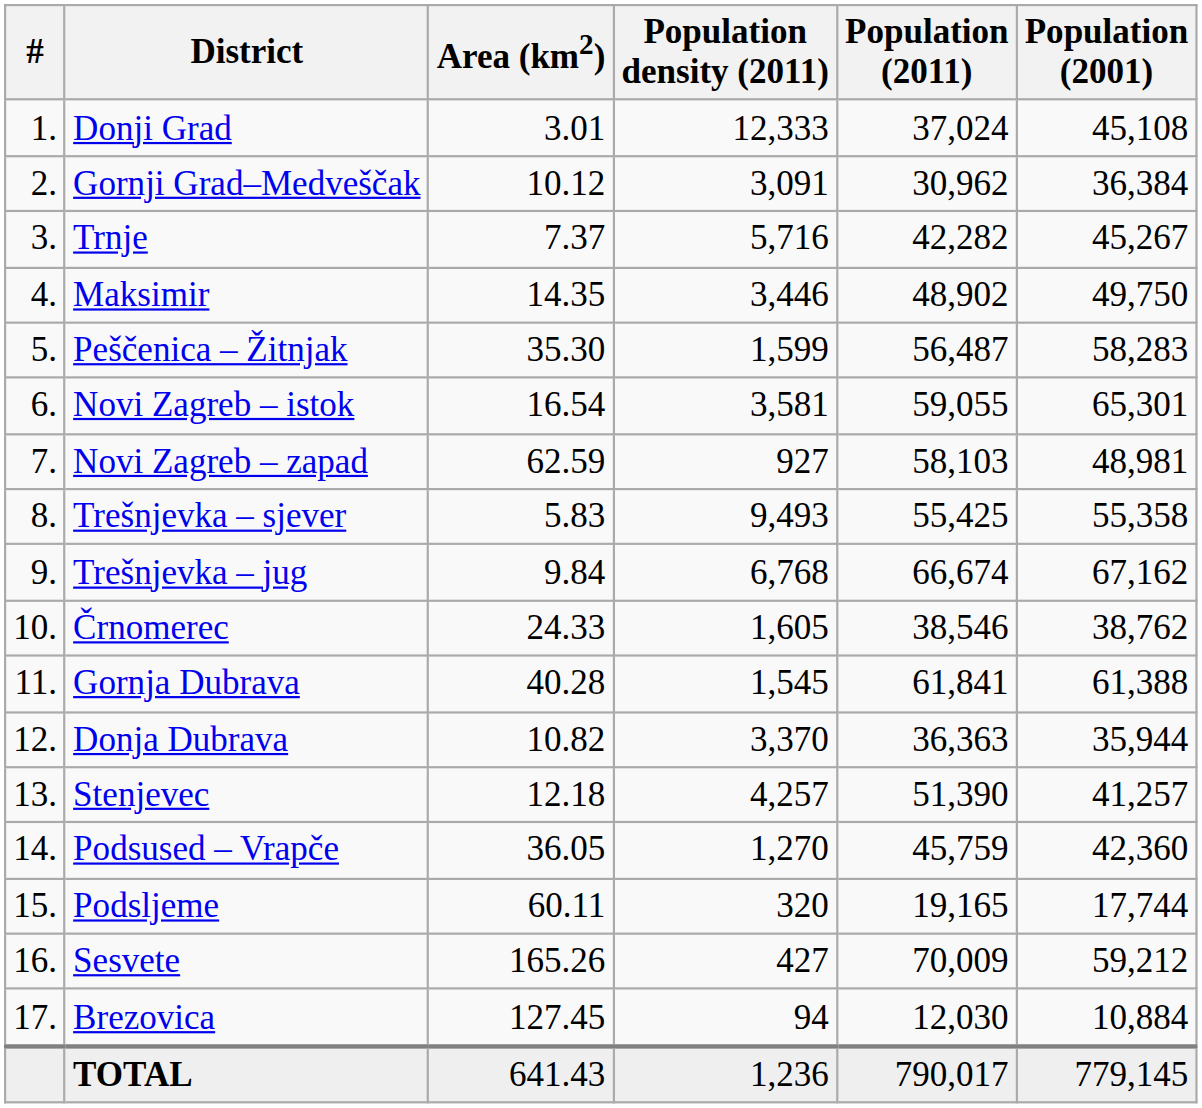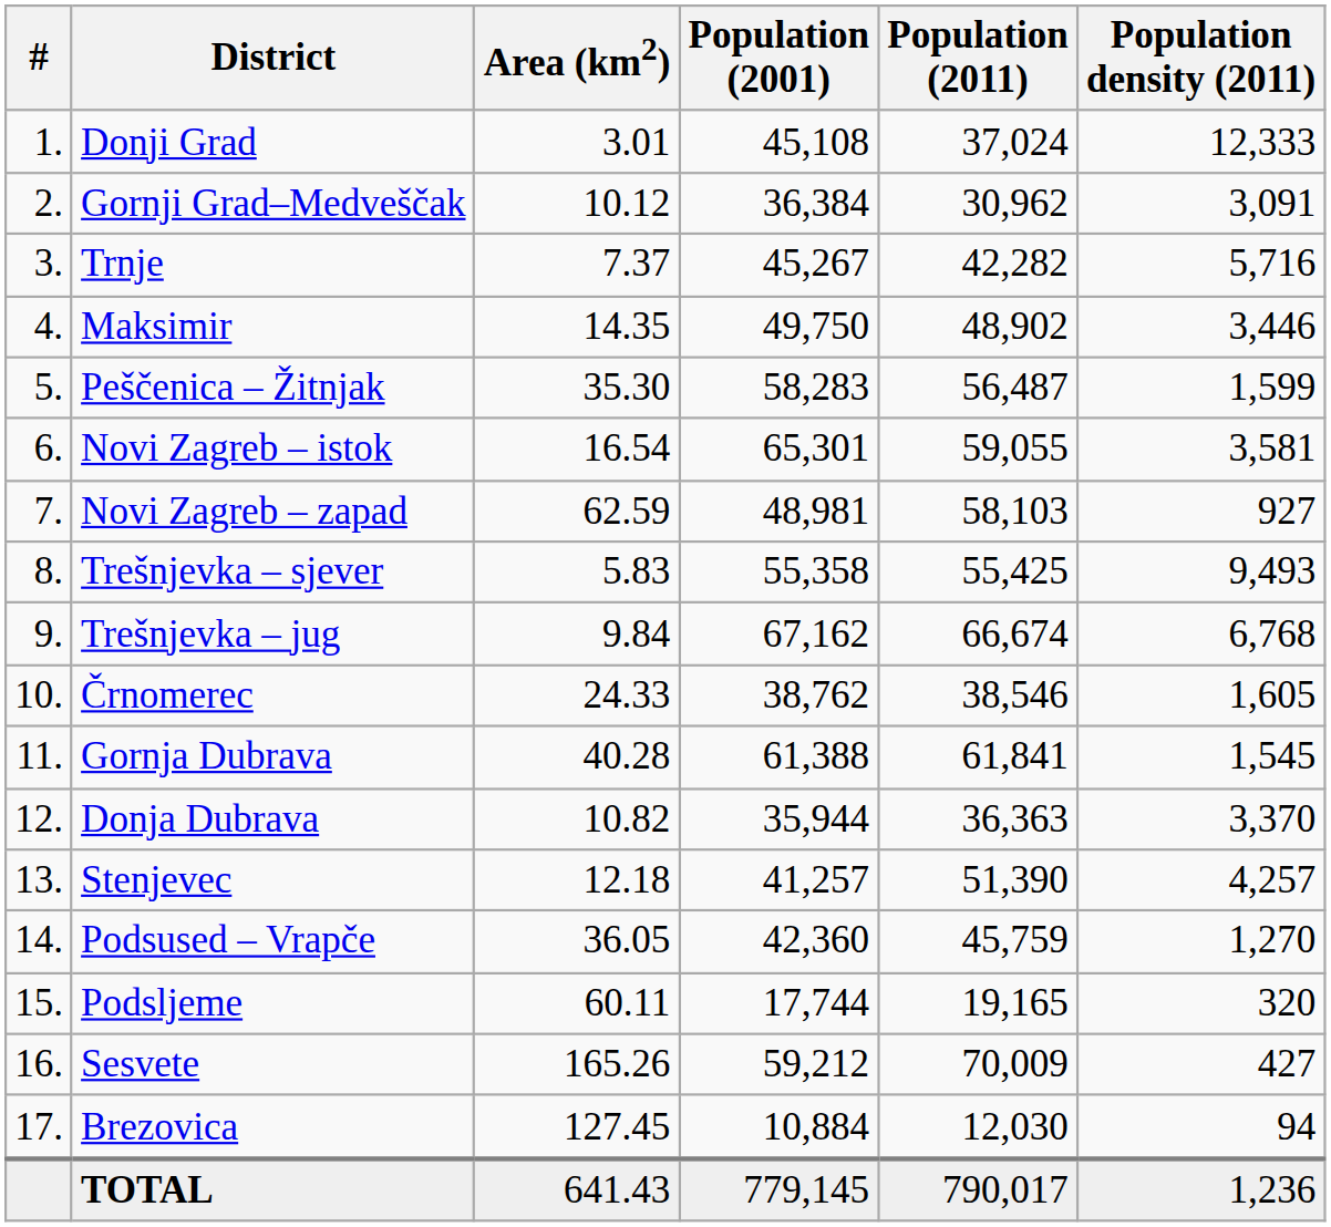 <table class="sortable wikitable" style="text-align:right">
 <tr>
 <th>#</th>
 <th>District</th>
 <th>Area (km<sup>2</sup>)</th>
+<th>Population<br>(2001)</th>
+<th>Population<br>(2011)</th>
 <th>Population<br>density (2011)</th>
-<th>Population<br>(2011)</th>
-<th>Population<br>(2001)</th>
 </tr>
 <tr>
 <td>1.</td>
 <td style="text-align:left"><a href='#'>Donji Grad</a></td>
 <td>3.01</td>
+<td>45,108</td>
+<td>37,024</td>
 <td>12,333</td>
-<td>37,024</td>
-<td>45,108</td>
 </tr>
 <tr>
 <td>2.</td>
 <td style="text-align:left"><a href='#'>Gornji Grad–Medveščak</a></td>
 <td>10.12</td>
+<td>36,384</td>
+<td>30,962</td>
 <td>3,091</td>
-<td>30,962</td>
-<td>36,384</td>
 </tr>
 <tr>
 <td>3.</td>
 <td style="text-align:left"><a href='#'>Trnje</a></td>
 <td>7.37</td>
+<td>45,267</td>
+<td>42,282</td>
 <td>5,716</td>
-<td>42,282</td>
-<td>45,267</td>
 </tr>
 <tr>
 <td>4.</td>
 <td style="text-align:left"><a href='#'>Maksimir</a></td>
 <td>14.35</td>
+<td>49,750</td>
+<td>48,902</td>
 <td>3,446</td>
-<td>48,902</td>
-<td>49,750</td>
 </tr>
 <tr>
 <td>5.</td>
 <td style="text-align:left"><a href='#'>Peščenica – Žitnjak</a></td>
 <td>35.30</td>
+<td>58,283</td>
+<td>56,487</td>
 <td>1,599</td>
-<td>56,487</td>
-<td>58,283</td>
 </tr>
 <tr>
 <td>6.</td>
 <td style="text-align:left"><a href='#'>Novi Zagreb – istok</a></td>
 <td>16.54</td>
+<td>65,301</td>
+<td>59,055</td>
 <td>3,581</td>
-<td>59,055</td>
-<td>65,301</td>
 </tr>
 <tr>
 <td>7.</td>
 <td style="text-align:left"><a href='#'>Novi Zagreb – zapad</a></td>
 <td>62.59</td>
+<td>48,981</td>
+<td>58,103</td>
 <td>927</td>
-<td>58,103</td>
-<td>48,981</td>
 </tr>
 <tr>
 <td>8.</td>
 <td style="text-align:left"><a href='#'>Trešnjevka – sjever</a></td>
 <td>5.83</td>
+<td>55,358</td>
+<td>55,425</td>
 <td>9,493</td>
-<td>55,425</td>
-<td>55,358</td>
 </tr>
 <tr>
 <td>9.</td>
 <td style="text-align:left"><a href='#'>Trešnjevka – jug</a></td>
 <td>9.84</td>
+<td>67,162</td>
+<td>66,674</td>
 <td>6,768</td>
-<td>66,674</td>
-<td>67,162</td>
 </tr>
 <tr>
 <td>10.</td>
 <td style="text-align:left"><a href='#'>Črnomerec</a></td>
 <td>24.33</td>
+<td>38,762</td>
+<td>38,546</td>
 <td>1,605</td>
-<td>38,546</td>
-<td>38,762</td>
 </tr>
 <tr>
 <td>11.</td>
 <td style="text-align:left"><a href='#'>Gornja Dubrava</a></td>
 <td>40.28</td>
+<td>61,388</td>
+<td>61,841</td>
 <td>1,545</td>
-<td>61,841</td>
-<td>61,388</td>
 </tr>
 <tr>
 <td>12.</td>
 <td style="text-align:left"><a href='#'>Donja Dubrava</a></td>
 <td>10.82</td>
+<td>35,944</td>
+<td>36,363</td>
 <td>3,370</td>
-<td>36,363</td>
-<td>35,944</td>
 </tr>
 <tr>
 <td>13.</td>
 <td style="text-align:left"><a href='#'>Stenjevec</a></td>
 <td>12.18</td>
+<td>41,257</td>
+<td>51,390</td>
 <td>4,257</td>
-<td>51,390</td>
-<td>41,257</td>
 </tr>
 <tr>
 <td>14.</td>
 <td style="text-align:left"><a href='#'>Podsused – Vrapče</a></td>
 <td>36.05</td>
+<td>42,360</td>
+<td>45,759</td>
 <td>1,270</td>
-<td>45,759</td>
-<td>42,360</td>
 </tr>
 <tr>
 <td>15.</td>
 <td style="text-align:left"><a href='#'>Podsljeme</a></td>
 <td>60.11</td>
+<td>17,744</td>
+<td>19,165</td>
 <td>320</td>
-<td>19,165</td>
-<td>17,744</td>
 </tr>
 <tr>
 <td>16.</td>
 <td style="text-align:left"><a href='#'>Sesvete</a></td>
 <td>165.26</td>
+<td>59,212</td>
+<td>70,009</td>
 <td>427</td>
-<td>70,009</td>
-<td>59,212</td>
 </tr>
 <tr>
 <td>17.</td>
 <td style="text-align:left"><a href='#'>Brezovica</a></td>
 <td>127.45</td>
+<td>10,884</td>
+<td>12,030</td>
 <td>94</td>
-<td>12,030</td>
-<td>10,884</td>
 </tr>
 <tr class="sortbottom">
 <td style="background: #efefef; border-top: 2px solid gray;"></td>
 <td style="text-align:left; background: #efefef; border-top: 2px solid gray;"><strong>TOTAL</strong></td>
 <td style="background:#efefef; border-top:2px solid gray;">641.43</td>
+<td style="background:#efefef; border-top:2px solid gray;">779,145</td>
+<td style="background:#efefef; border-top:2px solid gray;">790,017</td>
 <td style="background:#efefef; border-top:2px solid gray;">1,236</td>
-<td style="background:#efefef; border-top:2px solid gray;">790,017</td>
-<td style="background:#efefef; border-top:2px solid gray;">779,145</td>
 </tr>
 </table>
